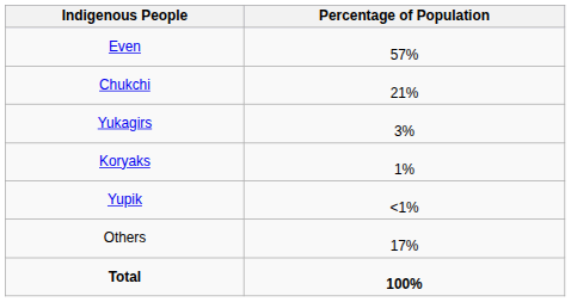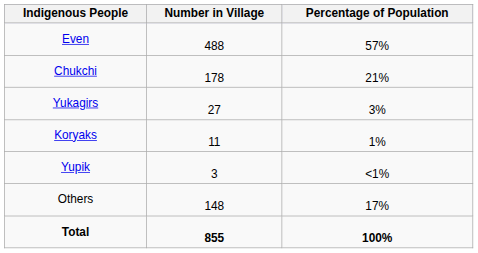 <table class="wikitable" style="width:40%" align="center">
 <tr bgcolor="#CCCCFF" align="centre">
 <th>Indigenous People</th>
+<th>Number in Village</th>
 <th>Percentage of Population</th>
 </tr>
 <tr style="text-align:center;">
 <td><a href='#'>Even</a><br></td>
+<td><br>488</td>
 <td><br>57%</td>
 </tr>
 <tr style="text-align:center;">
 <td><a href='#'>Chukchi</a><br></td>
+<td><br>178</td>
 <td><br>21%</td>
 </tr>
 <tr style="text-align:center;">
 <td><a href='#'>Yukagirs</a><br></td>
+<td><br>27</td>
 <td><br>3%</td>
 </tr>
 <tr style="text-align:center;">
 <td><a href='#'>Koryaks</a><br></td>
+<td><br>11</td>
 <td><br>1%</td>
 </tr>
 <tr style="text-align:center;">
 <td><a href='#'>Yupik</a><br></td>
+<td><br>3</td>
 <td><br><1%</td>
 </tr>
 <tr style="text-align:center;">
 <td>Others<br></td>
+<td><br>148</td>
 <td><br>17%</td>
 </tr>
 <tr style="text-align:center;">
 <td><strong>Total</strong><br></td>
+<td><br><strong>855</strong></td>
 <td><br><strong>100%</strong></td>
 </tr>
 </table>
